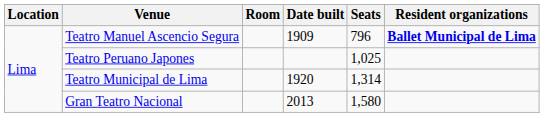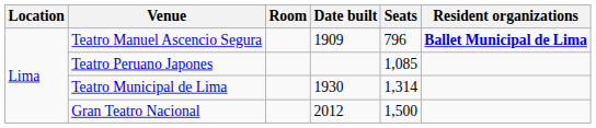 <table class="wikitable">
 <tr>
 <th>Location</th>
 <th>Venue</th>
 <th>Room</th>
 <th>Date built</th>
 <th>Seats</th>
 <th>Resident organizations</th>
 </tr>
 <tr>
 <td rowspan=4><a href='#'>Lima</a></td>
 <td><a href='#'>Teatro Manuel Ascencio Segura</a></td>
 <td></td>
 <td>1909</td>
 <td>796</td>
 <td><strong><a href='#'>Ballet Municipal de Lima</a></strong></td>
 </tr>
 <tr>
 <td><a href='#'>Teatro Peruano Japones</a></td>
 <td></td>
 <td></td>
-<td>1,025</td>
+<td>1,085</td>
 <td></td>
 </tr>
 <tr>
 <td><a href='#'>Teatro Municipal de Lima</a></td>
 <td></td>
-<td>1920</td>
+<td>1930</td>
 <td>1,314</td>
 <td></td>
 </tr>
 <tr>
 <td><a href='#'>Gran Teatro Nacional</a></td>
 <td></td>
-<td>2013</td>
-<td>1,580</td>
+<td>2012</td>
+<td>1,500</td>
 </tr>
 </table>
